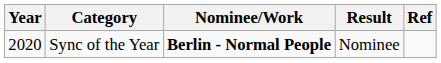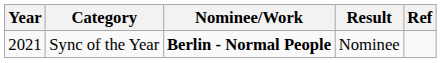 <table class="wikitable">
 <tr>
 <th>Year</th>
 <th>Category</th>
 <th>Nominee/Work</th>
 <th>Result</th>
 <th>Ref</th>
 </tr>
 <tr>
-<td>2020</td>
+<td>2021</td>
 <td>Sync of the Year</td>
 <td><strong>Berlin - Normal People</strong></td>
 <td>Nominee</td>
 <td></td>
 </tr>
 </table>
